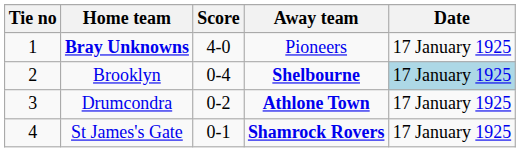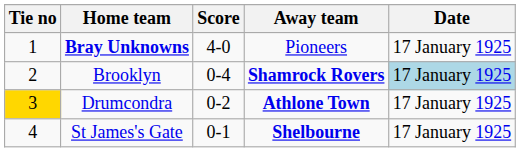 <table class="wikitable" style="text-align: center">
 <tr>
 </tr>
 <tr>
 <th>Tie no</th>
 <th>Home team</th>
 <th>Score</th>
 <th>Away team</th>
 <th>Date</th>
 </tr>
 <tr>
 <td>1</td>
 <td><strong><a href='#'>Bray Unknowns</a></strong></td>
 <td>4-0</td>
 <td><a href='#'>Pioneers</a></td>
 <td>17 January <a href='#'>1925</a></td>
 </tr>
 <tr>
 <td>2</td>
 <td><a href='#'>Brooklyn</a></td>
 <td>0-4</td>
-<td><strong><a href='#'>Shelbourne</a></strong></td>
+<td><strong><a href='#'>Shamrock Rovers</a></strong></td>
 <td style="background: lightblue;">17 January <a href='#'>1925</a></td>
 </tr>
 <tr>
-<td>3</td>
+<td style="background: gold;">3</td>
 <td><a href='#'>Drumcondra</a></td>
 <td>0-2</td>
 <td><strong><a href='#'>Athlone Town</a></strong></td>
 <td>17 January <a href='#'>1925</a></td>
 </tr>
 <tr>
 <td>4</td>
 <td><a href='#'>St James's Gate</a></td>
 <td>0-1</td>
-<td><strong><a href='#'>Shamrock Rovers</a></strong></td>
+<td><strong><a href='#'>Shelbourne</a></strong></td>
 <td>17 January <a href='#'>1925</a></td>
 </tr>
 </table>
